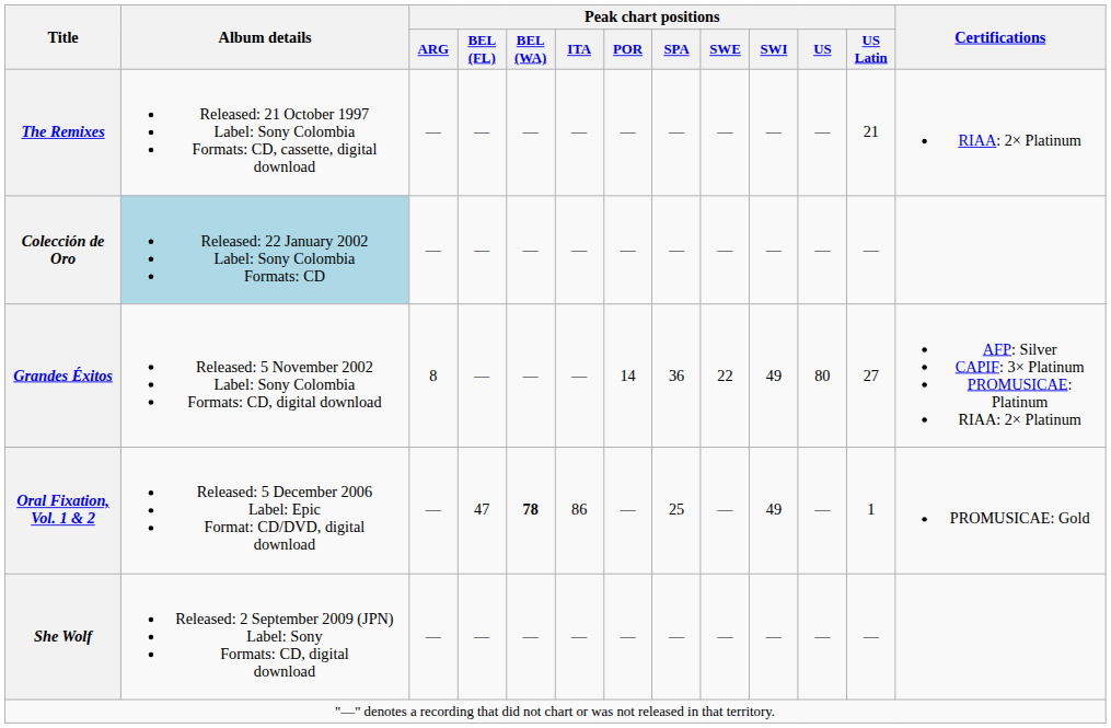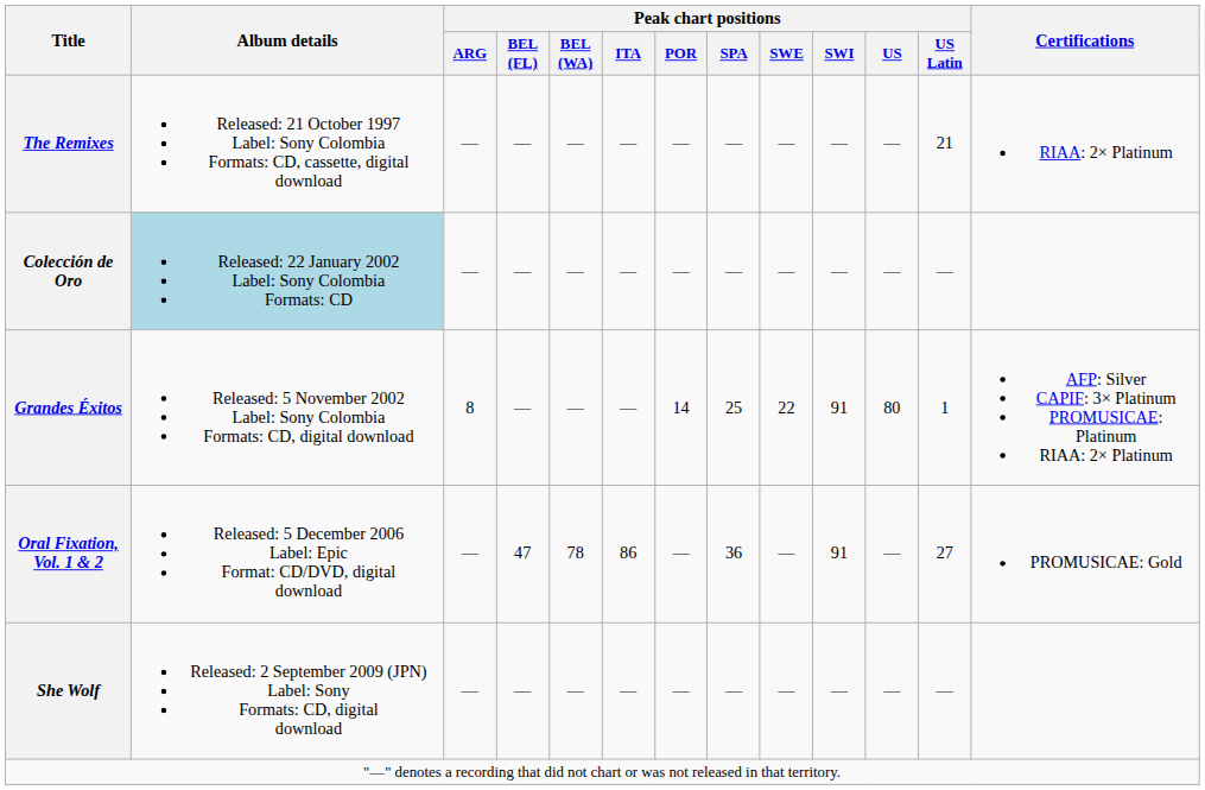 <table class="wikitable plainrowheaders" style="text-align:center;">
 <tr>
 <th scope="col" rowspan="2" style="width:7em;">Title</th>
 <th scope="col" rowspan="2" style="width:18em;">Album details</th>
 <th scope="col" colspan="10">Peak chart positions</th>
 <th scope="col" rowspan="2" style="width:13em;"><a href='#'>Certifications</a></th>
 </tr>
 <tr>
 <th scope="col" style="width:3em;font-size:90%;"><a href='#'>ARG</a><br></th>
 <th scope="col" style="width:3em;font-size:90%;"><a href='#'>BEL<br>(FL)</a><br></th>
 <th scope="col" style="width:3em;font-size:90%;"><a href='#'>BEL<br>(WA)</a><br></th>
 <th scope="col" style="width:3em;font-size:90%;"><a href='#'>ITA</a><br></th>
 <th scope="col" style="width:3em;font-size:90%;"><a href='#'>POR</a><br></th>
 <th scope="col" style="width:3em;font-size:90%;"><a href='#'>SPA</a><br></th>
 <th scope="col" style="width:3em;font-size:90%;"><a href='#'>SWE</a><br></th>
 <th scope="col" style="width:3em;font-size:90%;"><a href='#'>SWI</a><br></th>
 <th scope="col" style="width:3em;font-size:90%;"><a href='#'>US</a><br></th>
 <th scope="col" style="width:3em;font-size:90%;"><a href='#'>US<br>Latin</a><br></th>
 </tr>
 <tr>
 <th scope="row"><em><a href='#'>The Remixes</a></em></th>
 <td><br><ul><li>Released: 21 October 1997</li><li>Label: Sony Colombia</li><li>Formats: CD, cassette, digital download</li></ul></td>
 <td>—</td>
 <td>—</td>
 <td>—</td>
 <td>—</td>
 <td>—</td>
 <td>—</td>
 <td>—</td>
 <td>—</td>
 <td>—</td>
 <td>21</td>
 <td><br><ul><li><a href='#'>RIAA</a>: 2× Platinum </li></ul></td>
 </tr>
 <tr>
 <th scope="row"><em>Colección de Oro</em></th>
 <td style="background: lightblue;"><br><ul><li>Released: 22 January 2002</li><li>Label: Sony Colombia</li><li>Formats: CD</li></ul></td>
 <td>—</td>
 <td>—</td>
 <td>—</td>
 <td>—</td>
 <td>—</td>
 <td>—</td>
 <td>—</td>
 <td>—</td>
 <td>—</td>
 <td>—</td>
 <td></td>
 </tr>
 <tr>
 <th scope="row"><em><a href='#'>Grandes Éxitos</a></em></th>
 <td><br><ul><li>Released: 5 November 2002</li><li>Label: Sony Colombia</li><li>Formats: CD, digital download</li></ul></td>
 <td>8</td>
 <td>—</td>
 <td>—</td>
 <td>—</td>
 <td>14</td>
-<td>36</td>
+<td>25</td>
 <td>22</td>
-<td>49</td>
+<td>91</td>
 <td>80</td>
-<td>27</td>
+<td>1</td>
 <td><br><ul><li><a href='#'>AFP</a>: Silver</li><li><a href='#'>CAPIF</a>: 3× Platinum</li><li><a href='#'>PROMUSICAE</a>: Platinum</li><li>RIAA: 2× Platinum </li></ul></td>
 </tr>
 <tr>
 <th scope="row"><em><a href='#'>Oral Fixation, Vol. 1 & 2</a></em></th>
 <td><br><ul><li>Released: 5 December 2006</li><li>Label: Epic</li><li>Format: CD/DVD, digital<br>download</li></ul></td>
 <td>—</td>
 <td>47</td>
-<td><strong>78</strong></td>
+<td>78</td>
 <td>86</td>
 <td>—</td>
-<td>25</td>
+<td>36</td>
 <td>—</td>
-<td>49</td>
+<td>91</td>
 <td>—</td>
-<td>1</td>
+<td>27</td>
 <td><br><ul><li>PROMUSICAE: Gold</li></ul></td>
 </tr>
 <tr>
 <th scope="row"><em>She Wolf</em></th>
 <td><br><ul><li>Released: 2 September 2009 (JPN)</li><li>Label: Sony</li><li>Formats: CD, digital<br>download</li></ul></td>
 <td>—</td>
 <td>—</td>
 <td>—</td>
 <td>—</td>
 <td>—</td>
 <td>—</td>
 <td>—</td>
 <td>—</td>
 <td>—</td>
 <td>—</td>
 <td></td>
 </tr>
 <tr>
 <td colspan="14" style="font-size:90%">"—" denotes a recording that did not chart or was not released in that territory.</td>
 </tr>
 </table>
